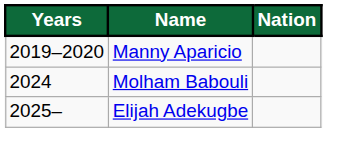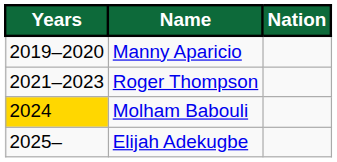 <table class="wikitable">
 <tr>
 <th style="background:#0d6a3a; color:#FFFFFF; border:2px solid #000000;" scope="col">Years</th>
 <th style="background:#0d6a3a; color:#FFFFFF; border:2px solid #000000;" scope="col">Name</th>
 <th style="background:#0d6a3a; color:#FFFFFF; border:2px solid #000000;" scope="col">Nation</th>
 </tr>
 <tr>
 <td>2019–2020</td>
 <td><a href='#'>Manny Aparicio</a></td>
 <td></td>
 </tr>
 <tr>
-<td>2024</td>
+<td>2021–2023</td>
+<td><a href='#'>Roger Thompson</a></td>
+<td></td>
+</tr>
+<tr>
+<td style="background: gold;">2024</td>
 <td><a href='#'>Molham Babouli</a></td>
 <td></td>
 </tr>
 <tr>
 <td>2025–</td>
 <td><a href='#'>Elijah Adekugbe</a></td>
 <td></td>
 </tr>
 </table>
